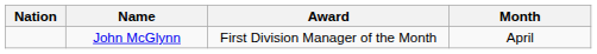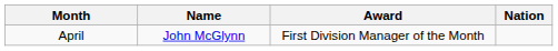 <table class="wikitable" style="font-size: 95%; text-align: center;">
 <tr>
-<th width=60>Nation</th>
+<th width=150>Month</th>
 <th width=150>Name</th>
 <th width=260>Award</th>
-<th width=150>Month</th>
+<th width=60>Nation</th>
 </tr>
 <tr>
-<td></td>
+<td>April</td>
 <td><a href='#'>John McGlynn</a></td>
 <td>First Division Manager of the Month</td>
-<td>April</td>
+<td></td>
 </tr>
 </table>
